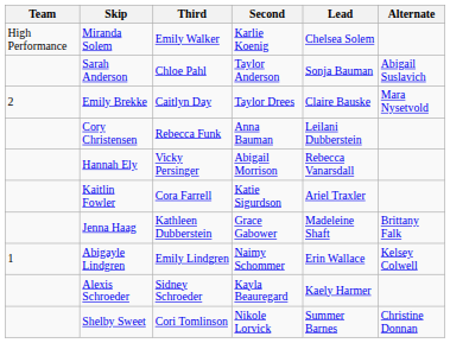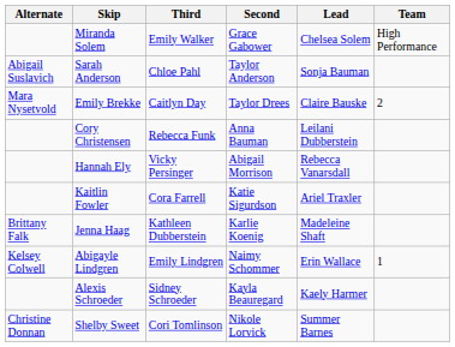 <table class=wikitable>
 <tr>
-<th>Team</th>
+<th>Alternate</th>
 <th>Skip</th>
 <th>Third</th>
 <th>Second</th>
 <th>Lead</th>
-<th>Alternate</th>
-</tr>
-<tr>
-<td> High Performance</td>
-<td><a href='#'>Miranda Solem</a></td>
-<td><a href='#'>Emily Walker</a></td>
-<td><a href='#'>Karlie Koenig</a></td>
-<td><a href='#'>Chelsea Solem</a></td>
-<td></td>
+<th>Team</th>
 </tr>
 <tr>
 <td></td>
+<td><a href='#'>Miranda Solem</a></td>
+<td><a href='#'>Emily Walker</a></td>
+<td><a href='#'>Grace Gabower</a></td>
+<td><a href='#'>Chelsea Solem</a></td>
+<td> High Performance</td>
+</tr>
+<tr>
+<td><a href='#'>Abigail Suslavich</a></td>
 <td><a href='#'>Sarah Anderson</a></td>
 <td><a href='#'>Chloe Pahl</a></td>
 <td><a href='#'>Taylor Anderson</a></td>
 <td><a href='#'>Sonja Bauman</a></td>
-<td><a href='#'>Abigail Suslavich</a></td>
+<td></td>
 </tr>
 <tr>
-<td> 2</td>
+<td><a href='#'>Mara Nysetvold</a></td>
 <td><a href='#'>Emily Brekke</a></td>
 <td><a href='#'>Caitlyn Day</a></td>
 <td><a href='#'>Taylor Drees</a></td>
 <td><a href='#'>Claire Bauske</a></td>
-<td><a href='#'>Mara Nysetvold</a></td>
+<td> 2</td>
 </tr>
 <tr>
 <td></td>
 <td><a href='#'>Cory Christensen</a></td>
 <td><a href='#'>Rebecca Funk</a></td>
 <td><a href='#'>Anna Bauman</a></td>
 <td><a href='#'>Leilani Dubberstein</a></td>
 <td></td>
 </tr>
 <tr>
 <td></td>
 <td><a href='#'>Hannah Ely</a></td>
 <td><a href='#'>Vicky Persinger</a></td>
 <td><a href='#'>Abigail Morrison</a></td>
 <td><a href='#'>Rebecca Vanarsdall</a></td>
 <td></td>
 </tr>
 <tr>
 <td></td>
 <td><a href='#'>Kaitlin Fowler</a></td>
 <td><a href='#'>Cora Farrell</a></td>
 <td><a href='#'>Katie Sigurdson</a></td>
 <td><a href='#'>Ariel Traxler</a></td>
 <td></td>
 </tr>
 <tr>
-<td></td>
+<td><a href='#'>Brittany Falk</a></td>
 <td><a href='#'>Jenna Haag</a></td>
 <td><a href='#'>Kathleen Dubberstein</a></td>
-<td><a href='#'>Grace Gabower</a></td>
+<td><a href='#'>Karlie Koenig</a></td>
 <td><a href='#'>Madeleine Shaft</a></td>
-<td><a href='#'>Brittany Falk</a></td>
+<td></td>
 </tr>
 <tr>
-<td> 1</td>
+<td><a href='#'>Kelsey Colwell</a></td>
 <td><a href='#'>Abigayle Lindgren</a></td>
 <td><a href='#'>Emily Lindgren</a></td>
 <td><a href='#'>Naimy Schommer</a></td>
 <td><a href='#'>Erin Wallace</a></td>
-<td><a href='#'>Kelsey Colwell</a></td>
+<td> 1</td>
 </tr>
 <tr>
 <td></td>
 <td><a href='#'>Alexis Schroeder</a></td>
 <td><a href='#'>Sidney Schroeder</a></td>
 <td><a href='#'>Kayla Beauregard</a></td>
 <td><a href='#'>Kaely Harmer</a></td>
 <td></td>
 </tr>
 <tr>
-<td></td>
+<td><a href='#'>Christine Donnan</a></td>
 <td><a href='#'>Shelby Sweet</a></td>
 <td><a href='#'>Cori Tomlinson</a></td>
 <td><a href='#'>Nikole Lorvick</a></td>
 <td><a href='#'>Summer Barnes</a></td>
-<td><a href='#'>Christine Donnan</a></td>
+<td></td>
 </tr>
 </table>
